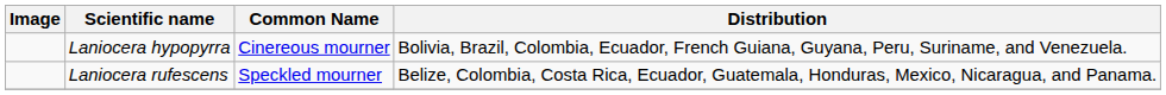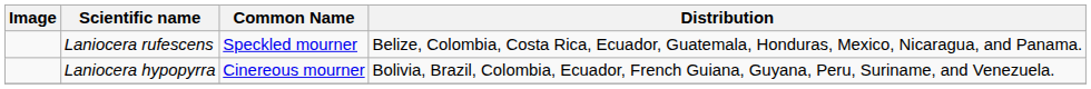 <table class="wikitable">
 <tr>
 <th>Image</th>
 <th>Scientific name</th>
 <th>Common Name</th>
 <th>Distribution</th>
 </tr>
 <tr>
 <td></td>
+<td><em>Laniocera rufescens</em></td>
+<td><a href='#'>Speckled mourner</a></td>
+<td>Belize, Colombia, Costa Rica, Ecuador, Guatemala, Honduras, Mexico, Nicaragua, and Panama.</td>
+</tr>
+<tr>
+<td></td>
 <td><em>Laniocera hypopyrra</em></td>
 <td><a href='#'>Cinereous mourner</a></td>
 <td>Bolivia, Brazil, Colombia, Ecuador, French Guiana, Guyana, Peru, Suriname, and Venezuela.</td>
 </tr>
 <tr>
-<td></td>
-<td><em>Laniocera rufescens</em></td>
-<td><a href='#'>Speckled mourner</a></td>
-<td>Belize, Colombia, Costa Rica, Ecuador, Guatemala, Honduras, Mexico, Nicaragua, and Panama.</td>
-</tr>
-<tr>
 </tr>
 </table>
